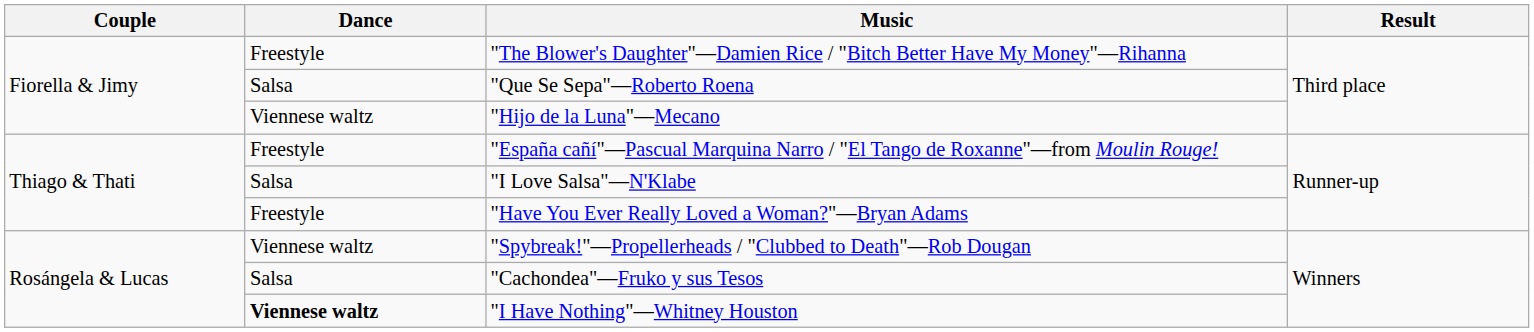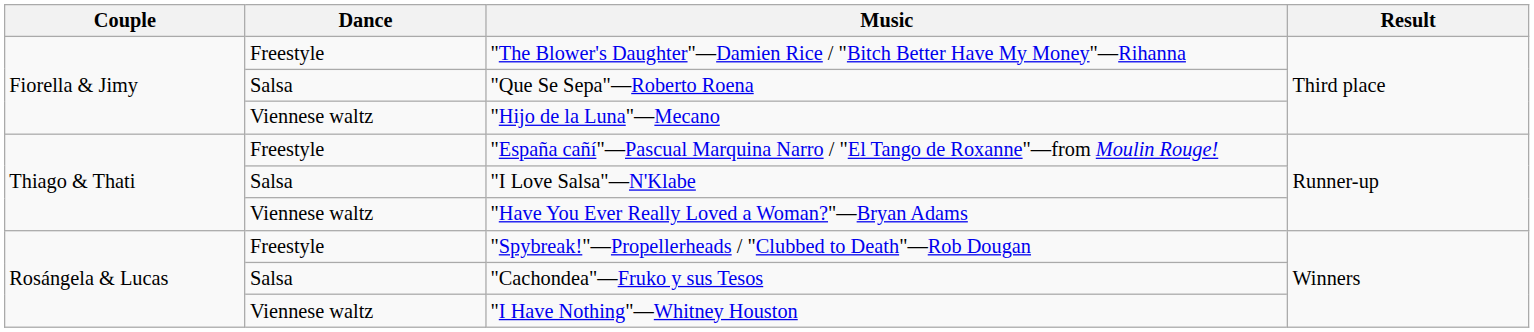 <table class="wikitable sortable" style="width:95%; white-space:nowrap">
 <tr>
 <th style="width:15%;">Couple<br></th>
 <th style="width:15%;">Dance</th>
 <th style="width:50%;">Music</th>
 <th style="width:15%;">Result</th>
 </tr>
 <tr>
 <td rowspan=3>Fiorella & Jimy<br></td>
 <td>Freestyle</td>
 <td>"<a href='#'>The Blower's Daughter</a>"—<a href='#'>Damien Rice</a> / "<a href='#'>Bitch Better Have My Money</a>"—<a href='#'>Rihanna</a></td>
 <td rowspan=3>Third place</td>
 </tr>
 <tr>
 <td>Salsa</td>
 <td>"Que Se Sepa"—<a href='#'>Roberto Roena</a></td>
 </tr>
 <tr>
 <td>Viennese waltz</td>
 <td>"<a href='#'>Hijo de la Luna</a>"—<a href='#'>Mecano</a></td>
 </tr>
 <tr>
 <td rowspan=3>Thiago & Thati<br></td>
 <td>Freestyle</td>
 <td>"<a href='#'>España cañí</a>"—<a href='#'>Pascual Marquina Narro</a> / "<a href='#'>El Tango de Roxanne</a>"—from <em><a href='#'>Moulin Rouge!</a></em></td>
 <td rowspan=3>Runner-up</td>
 </tr>
 <tr>
 <td>Salsa</td>
 <td>"I Love Salsa"—<a href='#'>N'Klabe</a></td>
 </tr>
 <tr>
-<td>Freestyle</td>
+<td>Viennese waltz</td>
 <td>"<a href='#'>Have You Ever Really Loved a Woman?</a>"—<a href='#'>Bryan Adams</a></td>
 </tr>
 <tr>
 <td rowspan=3>Rosángela & Lucas<br></td>
-<td>Viennese waltz</td>
+<td>Freestyle</td>
 <td>"<a href='#'>Spybreak!</a>"—<a href='#'>Propellerheads</a> / "<a href='#'>Clubbed to Death</a>"—<a href='#'>Rob Dougan</a></td>
 <td rowspan=3>Winners</td>
 </tr>
 <tr>
 <td>Salsa</td>
 <td>"Cachondea"—<a href='#'>Fruko y sus Tesos</a></td>
 </tr>
 <tr>
-<td><strong>Viennese waltz</strong></td>
+<td>Viennese waltz</td>
 <td>"<a href='#'>I Have Nothing</a>"—<a href='#'>Whitney Houston</a></td>
 </tr>
 </table>
